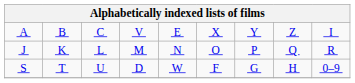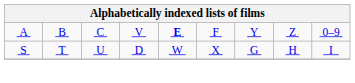 <table class="wikitable" style="text-align:center; width:auto">
 <tr>
 <th colspan="9">Alphabetically indexed lists of films</th>
 </tr>
 <tr>
 <td style= "width:46px"><a href='#'> A </a></td>
 <td style= "width:46px"><a href='#'> B </a></td>
 <td style= "width:46px"><a href='#'> C </a></td>
 <td><a href='#'> V </a></td>
-<td style= "width:46px"><a href='#'> E </a></td>
-<td><a href='#'> X </a></td>
+<td style= "width:46px"><strong><a href='#'> E </a></strong></td>
+<td style= "width:46px"><a href='#'> F </a></td>
 <td><a href='#'> Y </a></td>
 <td><a href='#'> Z </a></td>
-<td style= "width:46px"><a href='#'>  I  </a></td>
-</tr>
-<tr>
-<td><a href='#'> J </a></td>
-<td><a href='#'> K </a></td>
-<td><a href='#'> L </a></td>
-<td><a href='#'> M </a></td>
-<td><a href='#'> N </a></td>
-<td><a href='#'> O </a></td>
-<td><a href='#'> P </a></td>
-<td><a href='#'> Q </a></td>
-<td><a href='#'> R </a></td>
+<td><a href='#'> 0–9 </a></td>
 </tr>
 <tr>
 <td><a href='#'> S </a></td>
 <td><a href='#'> T </a></td>
 <td><a href='#'> U </a></td>
 <td style= "width:46px"><a href='#'> D </a></td>
 <td><a href='#'> W </a></td>
-<td style= "width:46px"><a href='#'> F </a></td>
+<td><a href='#'> X </a></td>
 <td style= "width:46px"><a href='#'> G </a></td>
 <td style= "width:46px"><a href='#'> H </a></td>
-<td><a href='#'> 0–9 </a></td>
+<td style= "width:46px"><a href='#'>  I  </a></td>
 </tr>
 <tr>
 </tr>
 </table>
